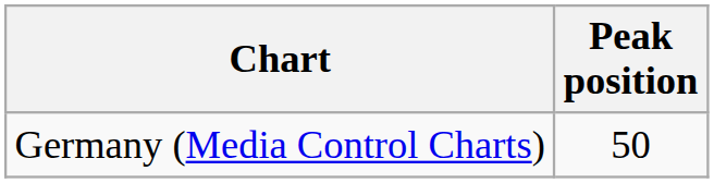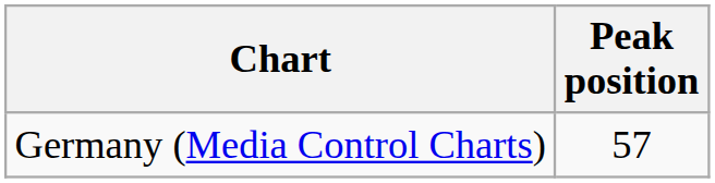 <table class="wikitable sortable">
 <tr>
 <th>Chart</th>
 <th>Peak<br>position</th>
 </tr>
 <tr>
 <td>Germany (<a href='#'>Media Control Charts</a>)</td>
-<td align="center">50</td>
+<td align="center">57</td>
 </tr>
 </table>
